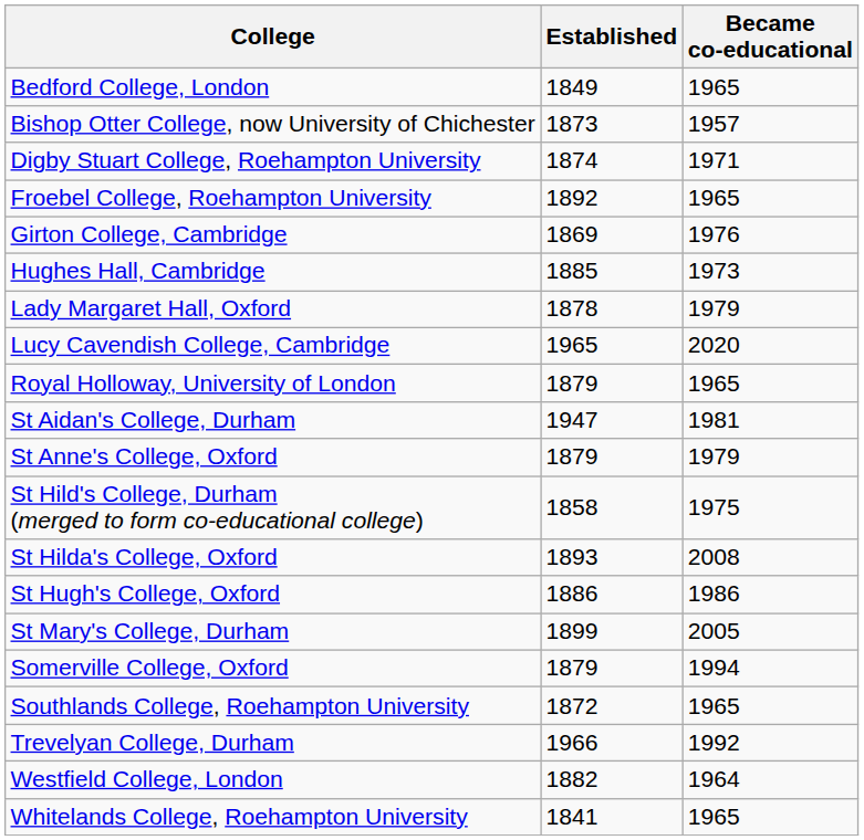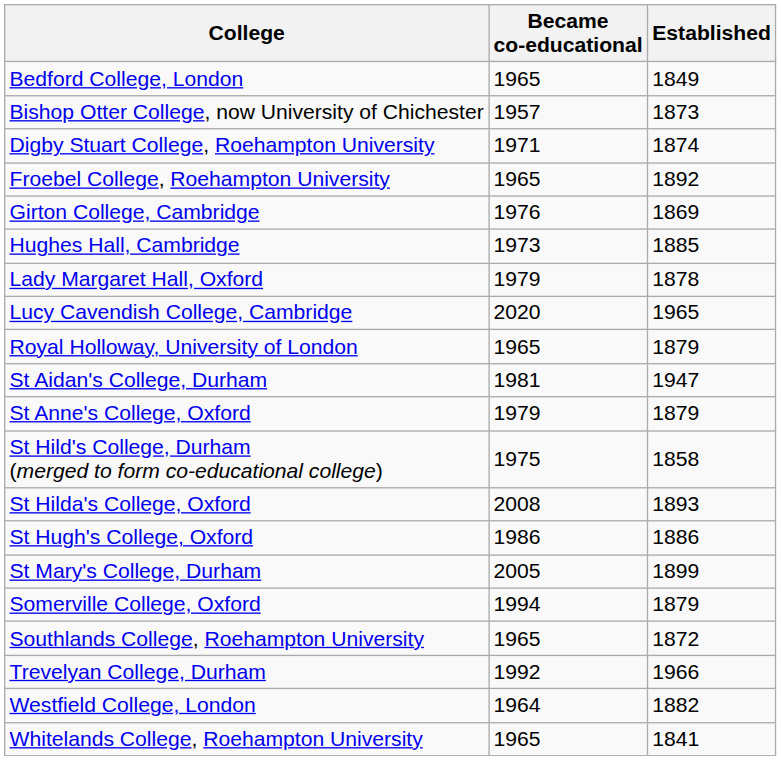 <table class="wikitable sortable">
 <tr>
 <th>College</th>
+<th>Became<br>co-educational</th>
 <th>Established</th>
-<th>Became<br>co-educational</th>
 </tr>
 <tr>
 <td><a href='#'>Bedford College, London</a></td>
+<td>1965</td>
 <td>1849</td>
+</tr>
+<tr>
+<td><a href='#'>Bishop Otter College</a>, now University of Chichester</td>
+<td>1957</td>
+<td>1873</td>
+</tr>
+<tr>
+<td><a href='#'>Digby Stuart College</a>, <a href='#'>Roehampton University</a></td>
+<td>1971</td>
+<td>1874</td>
+</tr>
+<tr>
+<td><a href='#'>Froebel College</a>, <a href='#'>Roehampton University</a></td>
+<td>1965</td>
+<td>1892</td>
+</tr>
+<tr>
+<td><a href='#'>Girton College, Cambridge</a></td>
+<td>1976</td>
+<td>1869</td>
+</tr>
+<tr>
+<td><a href='#'>Hughes Hall, Cambridge</a></td>
+<td>1973</td>
+<td>1885</td>
+</tr>
+<tr>
+<td><a href='#'>Lady Margaret Hall, Oxford</a></td>
+<td>1979</td>
+<td>1878</td>
+</tr>
+<tr>
+<td><a href='#'>Lucy Cavendish College, Cambridge</a></td>
+<td>2020</td>
 <td>1965</td>
 </tr>
 <tr>
-<td><a href='#'>Bishop Otter College</a>, now University of Chichester</td>
-<td>1873</td>
-<td>1957</td>
-</tr>
-<tr>
-<td><a href='#'>Digby Stuart College</a>, <a href='#'>Roehampton University</a></td>
-<td>1874</td>
-<td>1971</td>
-</tr>
-<tr>
-<td><a href='#'>Froebel College</a>, <a href='#'>Roehampton University</a></td>
-<td>1892</td>
+<td><a href='#'>Royal Holloway, University of London</a></td>
 <td>1965</td>
-</tr>
-<tr>
-<td><a href='#'>Girton College, Cambridge</a></td>
-<td>1869</td>
-<td>1976</td>
-</tr>
-<tr>
-<td><a href='#'>Hughes Hall, Cambridge</a></td>
-<td>1885</td>
-<td>1973</td>
-</tr>
-<tr>
-<td><a href='#'>Lady Margaret Hall, Oxford</a></td>
-<td>1878</td>
-<td>1979</td>
-</tr>
-<tr>
-<td><a href='#'>Lucy Cavendish College, Cambridge</a></td>
-<td>1965</td>
-<td>2020</td>
-</tr>
-<tr>
-<td><a href='#'>Royal Holloway, University of London</a></td>
 <td>1879</td>
-<td>1965</td>
 </tr>
 <tr>
 <td><a href='#'>St Aidan's College, Durham</a></td>
+<td>1981</td>
 <td>1947</td>
-<td>1981</td>
 </tr>
 <tr>
 <td><a href='#'>St Anne's College, Oxford</a></td>
+<td>1979</td>
 <td>1879</td>
-<td>1979</td>
 </tr>
 <tr>
 <td><a href='#'>St Hild's College, Durham</a><br>(<em>merged to form co-educational college</em>)</td>
+<td>1975</td>
 <td>1858</td>
-<td>1975</td>
 </tr>
 <tr>
 <td><a href='#'>St Hilda's College, Oxford</a></td>
+<td>2008</td>
 <td>1893</td>
-<td>2008</td>
 </tr>
 <tr>
 <td><a href='#'>St Hugh's College, Oxford</a></td>
+<td>1986</td>
 <td>1886</td>
-<td>1986</td>
 </tr>
 <tr>
 <td><a href='#'>St Mary's College, Durham</a></td>
+<td>2005</td>
 <td>1899</td>
-<td>2005</td>
 </tr>
 <tr>
 <td><a href='#'>Somerville College, Oxford</a></td>
+<td>1994</td>
 <td>1879</td>
-<td>1994</td>
 </tr>
 <tr>
 <td><a href='#'>Southlands College</a>, <a href='#'>Roehampton University</a></td>
+<td>1965</td>
 <td>1872</td>
-<td>1965</td>
 </tr>
 <tr>
 <td><a href='#'>Trevelyan College, Durham</a></td>
+<td>1992</td>
 <td>1966</td>
-<td>1992</td>
 </tr>
 <tr>
 <td><a href='#'>Westfield College, London</a></td>
+<td>1964</td>
 <td>1882</td>
-<td>1964</td>
 </tr>
 <tr>
 <td><a href='#'>Whitelands College</a>, <a href='#'>Roehampton University</a></td>
+<td>1965</td>
 <td>1841</td>
-<td>1965</td>
 </tr>
 </table>
